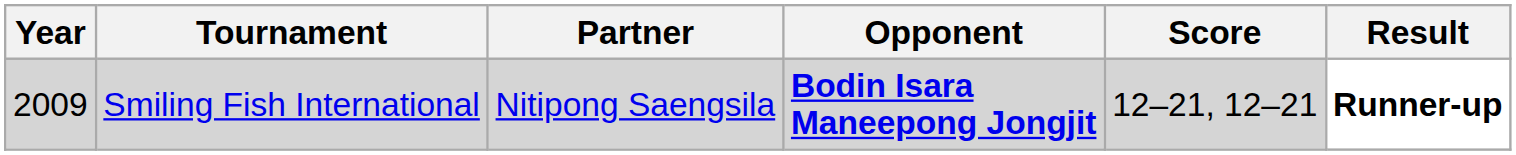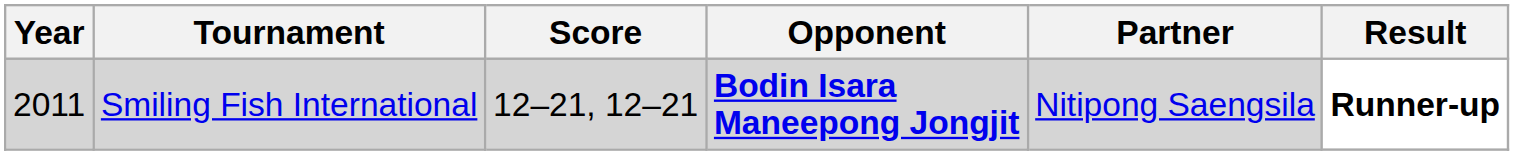 <table class="sortable wikitable" style="font-size: 90%;">
 <tr>
 <th>Year</th>
 <th>Tournament</th>
+<th>Score</th>
+<th>Opponent</th>
 <th>Partner</th>
-<th>Opponent</th>
-<th>Score</th>
 <th>Result</th>
 </tr>
 <tr style="background:#D5D5D5">
-<td align="center">2009</td>
+<td align="center">2011</td>
 <td align="left"><a href='#'>Smiling Fish International</a></td>
+<td align="left">12–21, 12–21</td>
+<td align="left"><strong> <a href='#'>Bodin Isara</a><br> <a href='#'>Maneepong Jongjit</a></strong></td>
 <td align="left"> <a href='#'>Nitipong Saengsila</a></td>
-<td align="left"><strong> <a href='#'>Bodin Isara</a><br> <a href='#'>Maneepong Jongjit</a></strong></td>
-<td align="left">12–21, 12–21</td>
 <td style="text-align:left; background:white"> <strong>Runner-up</strong></td>
 </tr>
 </table>
